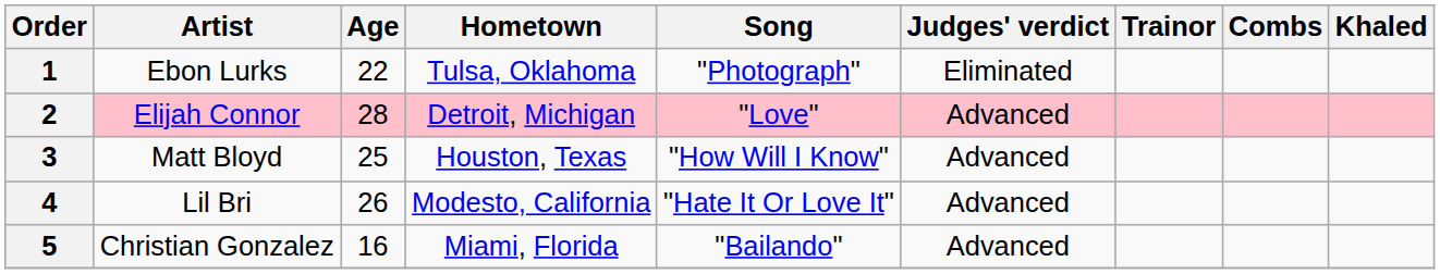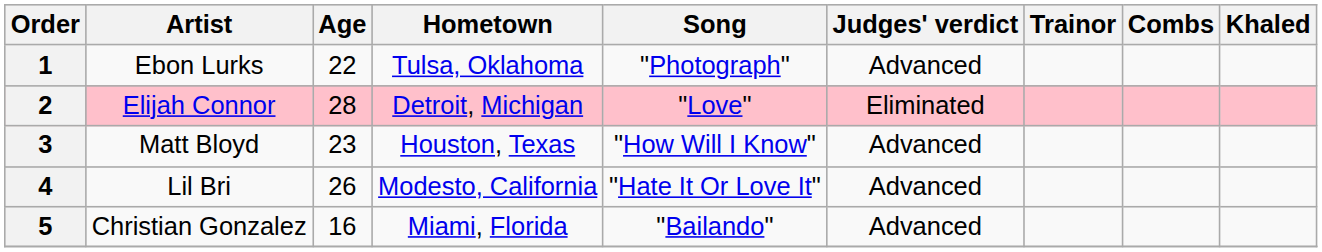 <table class="wikitable plainrowheaders" style="text-align: center;">
 <tr>
 <th>Order</th>
 <th>Artist</th>
 <th>Age</th>
 <th>Hometown</th>
 <th>Song</th>
 <th>Judges' verdict</th>
 <th>Trainor</th>
 <th>Combs</th>
 <th>Khaled</th>
 </tr>
 <tr>
 <th>1</th>
 <td>Ebon Lurks</td>
 <td>22</td>
 <td><a href='#'>Tulsa, Oklahoma</a></td>
 <td>"<a href='#'>Photograph</a>"</td>
-<td>Eliminated</td>
+<td>Advanced</td>
 <td style="text-align:center;"></td>
 <td style="text-align:center;"></td>
 <td style="text-align:center;"></td>
 </tr>
 <tr style="background:pink;">
 <th>2</th>
 <td><a href='#'>Elijah Connor</a></td>
 <td>28</td>
 <td><a href='#'>Detroit</a>, <a href='#'>Michigan</a></td>
 <td>"<a href='#'>Love</a>"</td>
-<td>Advanced</td>
+<td>Eliminated</td>
 <td style="text-align:center;"></td>
 <td style="text-align:center;"></td>
 <td style="text-align:center;"></td>
 </tr>
 <tr>
 <th>3</th>
 <td>Matt Bloyd</td>
-<td>25</td>
+<td>23</td>
 <td><a href='#'>Houston</a>, <a href='#'>Texas</a></td>
 <td>"<a href='#'>How Will I Know</a>"</td>
 <td>Advanced</td>
 <td style="text-align:center;"></td>
 <td style="text-align:center;"></td>
 <td style="text-align:center;"></td>
 </tr>
 <tr>
 <th>4</th>
 <td>Lil Bri</td>
 <td>26</td>
 <td><a href='#'>Modesto, California</a></td>
 <td>"<a href='#'>Hate It Or Love It</a>"</td>
 <td>Advanced</td>
 <td style="text-align:center;"></td>
 <td style="text-align:center;"></td>
 <td style="text-align:center;"></td>
 </tr>
 <tr>
 <th>5</th>
 <td>Christian Gonzalez</td>
 <td>16</td>
 <td><a href='#'>Miami</a>, <a href='#'>Florida</a></td>
 <td>"<a href='#'>Bailando</a>"</td>
 <td>Advanced</td>
 <td style="text-align:center;"></td>
 <td style="text-align:center;"></td>
 <td style="text-align:center;"></td>
 </tr>
 <tr>
 </tr>
 </table>
